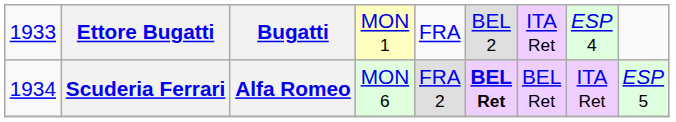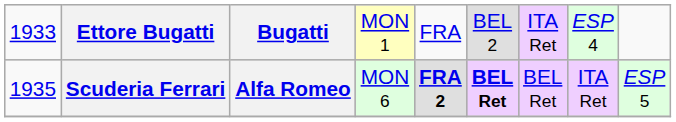 <table class="wikitable" style="text-align:center; font-size:85%">
 <tr>
 <td><a href='#'>1933</a></td>
 <th nowrap><a href='#'>Ettore Bugatti</a></th>
 <th nowrap><a href='#'>Bugatti</a></th>
 <td style="background:#ffffbf;"><a href='#'>MON</a><br><small>1</small></td>
 <td><a href='#'>FRA</a><br><small></small></td>
 <td style="background:#dfdfdf;"><a href='#'>BEL</a><br><small>2</small></td>
 <td style="background:#efcfff;"><a href='#'>ITA</a><br><small>Ret</small></td>
 <td style="background:#dfffdf;"><a href='#'><em>ESP</em></a><br><small>4</small></td>
 <td></td>
 </tr>
 <tr>
-<td><a href='#'>1934</a></td>
+<td><a href='#'>1935</a></td>
 <th nowrap><a href='#'>Scuderia Ferrari</a></th>
 <th nowrap><a href='#'>Alfa Romeo</a></th>
 <td style="background:#dfffdf;"><a href='#'>MON</a><br><small>6</small></td>
-<td style="background:#dfdfdf;"><a href='#'>FRA</a><br><small>2</small></td>
+<td style="background:#dfdfdf;"><strong><a href='#'>FRA</a><br><small>2</small></strong></td>
 <td style="background:#efcfff;"><strong><a href='#'>BEL</a><br><small>Ret</small></strong></td>
 <td style="background:#efcfff;"><a href='#'>BEL</a><br><small>Ret</small></td>
 <td style="background:#efcfff;"><a href='#'>ITA</a><br><small>Ret</small></td>
 <td style="background:#dfffdf;"><a href='#'><em>ESP</em></a><br><small>5</small></td>
 </tr>
 <tr>
 </tr>
 </table>
